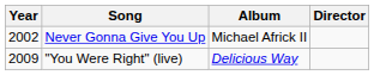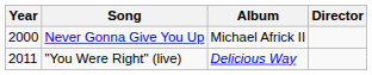 <table class="wikitable sortable">
 <tr>
 <th>Year</th>
 <th>Song</th>
 <th>Album</th>
 <th>Director</th>
 </tr>
 <tr>
-<td>2002</td>
+<td>2000</td>
 <td><a href='#'>Never Gonna Give You Up</a></td>
 <td>Michael Africk II</td>
 <td></td>
 </tr>
 <tr>
-<td>2009</td>
+<td>2011</td>
 <td>"You Were Right" (live)</td>
 <td><em><a href='#'>Delicious Way</a></em></td>
 <td></td>
 </tr>
 </table>
